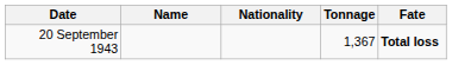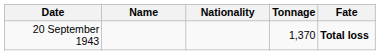 <table class="wikitable sortable">
 <tr>
 <th width="140px">Date</th>
 <th width="120px">Name</th>
 <th width="120px">Nationality</th>
 <th width="25px">Tonnage</th>
 <th width="80px">Fate</th>
 </tr>
 <tr>
 <td align="right">20 September 1943</td>
 <td align="left"></td>
 <td align="left"></td>
-<td align="right">1,367</td>
+<td align="right">1,370</td>
 <td align="left"><strong>Total loss</strong></td>
 </tr>
 </table>
